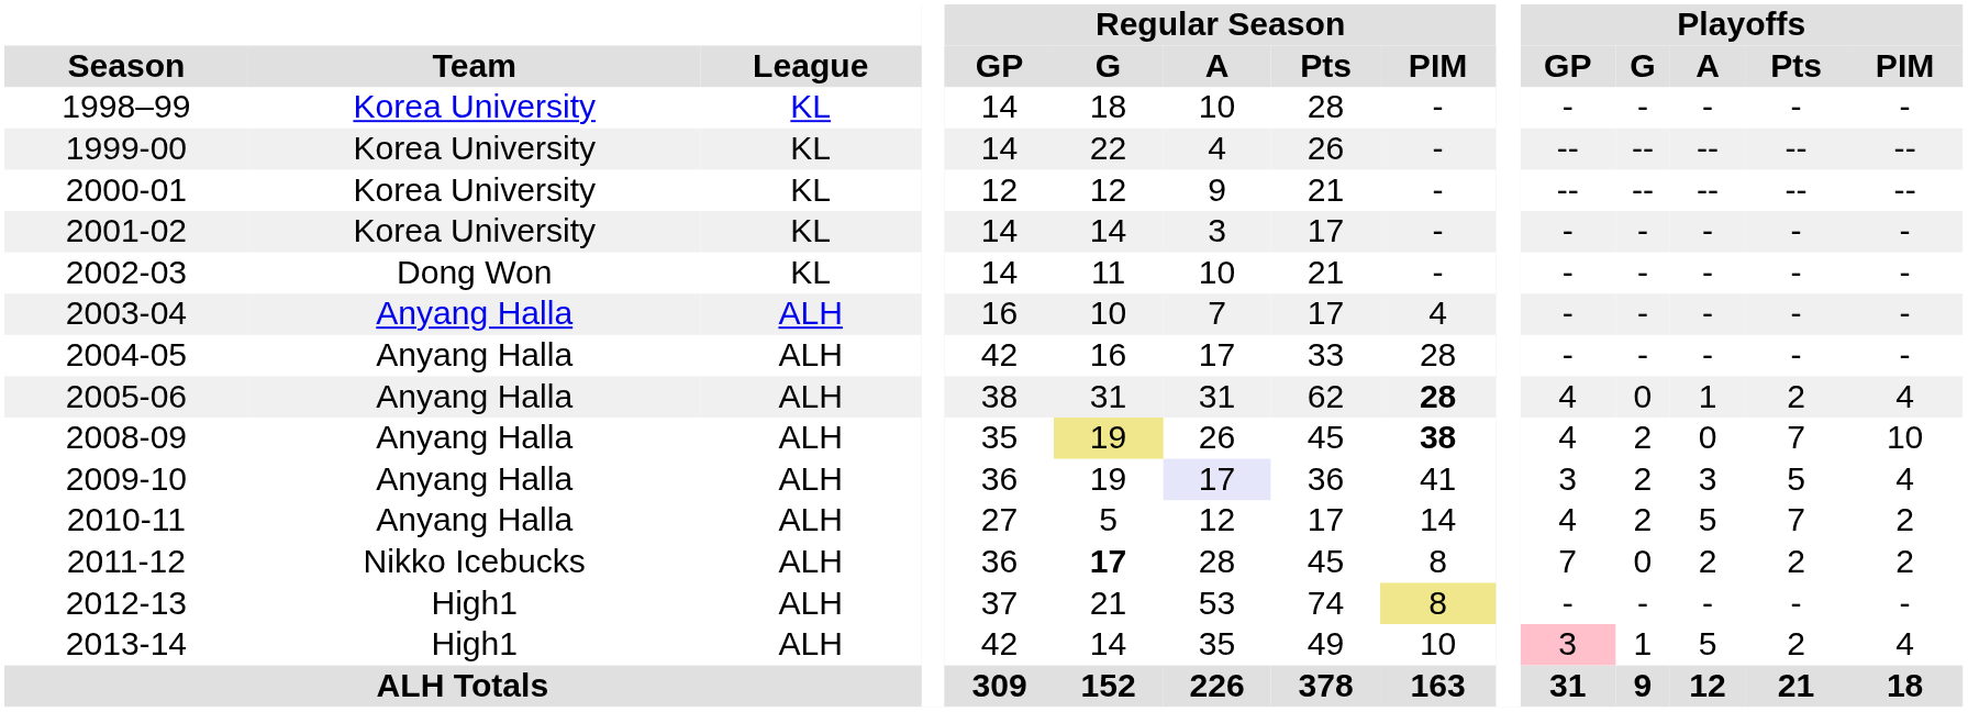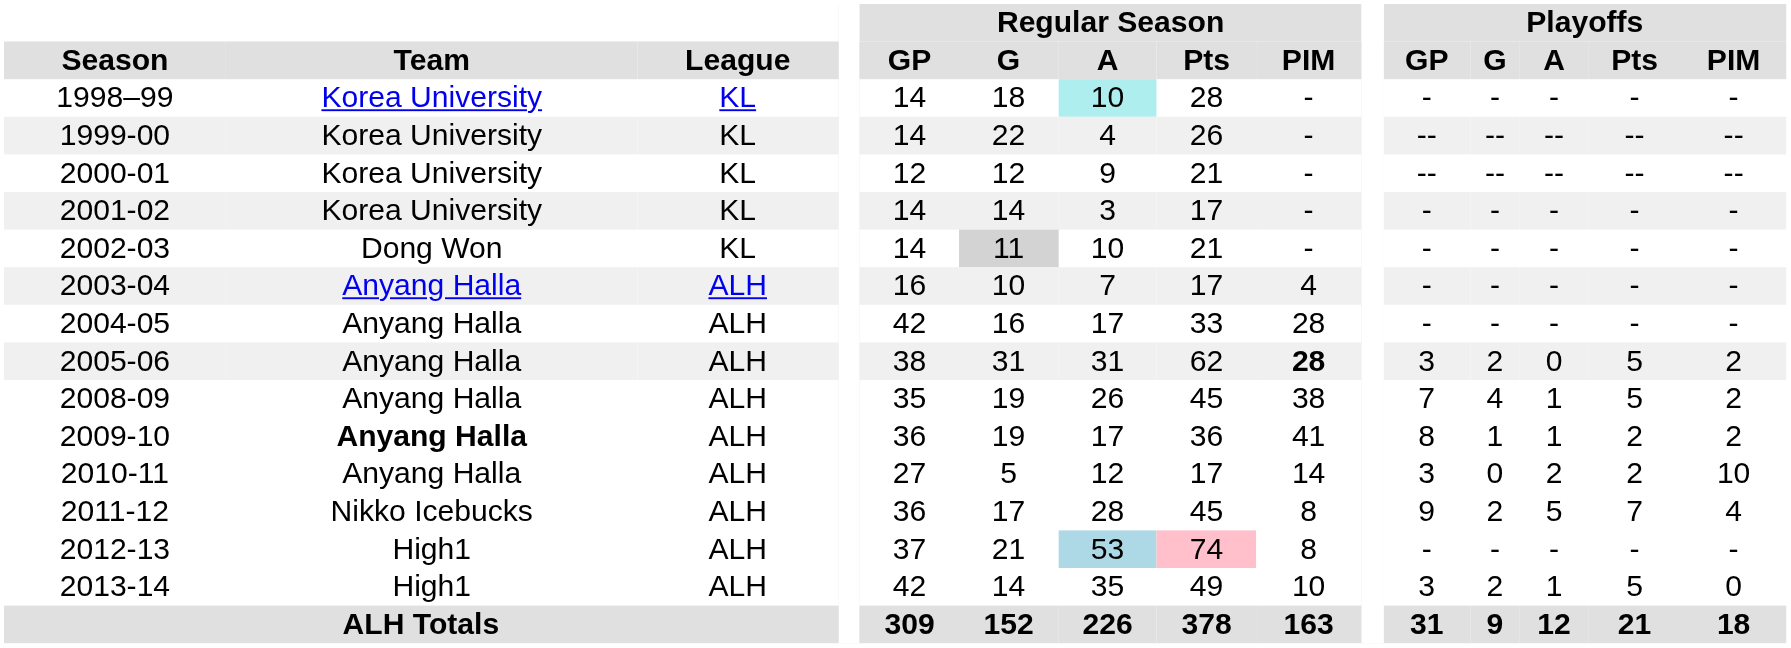 <table BORDER="0" CELLPADDING="1" CELLSPACING="0" WIDTH="75%">
 <tr ALIGN="center" bgcolor="#e0e0e0">
 <th colspan="3" bgcolor="#ffffff"> </th>
 <th rowspan="99" bgcolor="#ffffff"> </th>
 <th colspan="5">Regular Season</th>
 <th rowspan="99" bgcolor="#ffffff"> </th>
 <th colspan="5">Playoffs</th>
 </tr>
 <tr ALIGN="center" bgcolor="#e0e0e0">
 <th>Season</th>
 <th>Team</th>
 <th>League</th>
 <th>GP</th>
 <th>G</th>
 <th>A</th>
 <th>Pts</th>
 <th>PIM</th>
 <th>GP</th>
 <th>G</th>
 <th>A</th>
 <th>Pts</th>
 <th>PIM</th>
 </tr>
 <tr ALIGN="center">
 <td>1998–99</td>
 <td><a href='#'>Korea University</a></td>
 <td><a href='#'>KL</a></td>
 <td>14</td>
 <td>18</td>
-<td>10</td>
+<td style="background: paleturquoise;">10</td>
 <td>28</td>
 <td>-</td>
 <td>-</td>
 <td>-</td>
 <td>-</td>
 <td>-</td>
 <td>-</td>
 </tr>
 <tr ALIGN="center" bgcolor="#f0f0f0">
 <td>1999-00</td>
 <td>Korea University</td>
 <td>KL</td>
 <td>14</td>
 <td>22</td>
 <td>4</td>
 <td>26</td>
 <td>-</td>
 <td>--</td>
 <td>--</td>
 <td>--</td>
 <td>--</td>
 <td>--</td>
 </tr>
 <tr ALIGN="center">
 <td>2000-01</td>
 <td>Korea University</td>
 <td>KL</td>
 <td>12</td>
 <td>12</td>
 <td>9</td>
 <td>21</td>
 <td>-</td>
 <td>--</td>
 <td>--</td>
 <td>--</td>
 <td>--</td>
 <td>--</td>
 </tr>
 <tr ALIGN="center" bgcolor="#f0f0f0">
 <td>2001-02</td>
 <td>Korea University</td>
 <td>KL</td>
 <td>14</td>
 <td>14</td>
 <td>3</td>
 <td>17</td>
 <td>-</td>
 <td>-</td>
 <td>-</td>
 <td>-</td>
 <td>-</td>
 <td>-</td>
 </tr>
 <tr ALIGN="center">
 <td>2002-03</td>
 <td>Dong Won</td>
 <td>KL</td>
 <td>14</td>
-<td>11</td>
+<td style="background: lightgrey;">11</td>
 <td>10</td>
 <td>21</td>
 <td>-</td>
 <td>-</td>
 <td>-</td>
 <td>-</td>
 <td>-</td>
 <td>-</td>
 </tr>
 <tr ALIGN="center" bgcolor="#f0f0f0">
 <td>2003-04</td>
 <td><a href='#'>Anyang Halla</a></td>
 <td><a href='#'>ALH</a></td>
 <td>16</td>
 <td>10</td>
 <td>7</td>
 <td>17</td>
 <td>4</td>
 <td>-</td>
 <td>-</td>
 <td>-</td>
 <td>-</td>
 <td>-</td>
 </tr>
 <tr ALIGN="center">
 <td>2004-05</td>
 <td>Anyang Halla</td>
 <td>ALH</td>
 <td>42</td>
 <td>16</td>
 <td>17</td>
 <td>33</td>
 <td>28</td>
 <td>-</td>
 <td>-</td>
 <td>-</td>
 <td>-</td>
 <td>-</td>
 </tr>
 <tr ALIGN="center" bgcolor="#f0f0f0">
 <td>2005-06</td>
 <td>Anyang Halla</td>
 <td>ALH</td>
 <td>38</td>
 <td>31</td>
 <td>31</td>
 <td>62</td>
 <td><strong>28</strong></td>
-<td>4</td>
+<td>3</td>
+<td>2</td>
 <td>0</td>
-<td>1</td>
+<td>5</td>
 <td>2</td>
-<td>4</td>
 </tr>
 <tr ALIGN="center">
 <td>2008-09</td>
 <td>Anyang Halla</td>
 <td>ALH</td>
 <td>35</td>
-<td style="background: khaki;">19</td>
+<td>19</td>
 <td>26</td>
 <td>45</td>
-<td><strong>38</strong></td>
+<td>38</td>
+<td>7</td>
 <td>4</td>
+<td>1</td>
+<td>5</td>
 <td>2</td>
-<td>0</td>
-<td>7</td>
-<td>10</td>
 </tr>
 <tr ALIGN="center">
 <td>2009-10</td>
-<td>Anyang Halla</td>
+<td><strong>Anyang Halla</strong></td>
 <td>ALH</td>
 <td>36</td>
 <td>19</td>
-<td style="background: lavender;">17</td>
+<td>17</td>
 <td>36</td>
 <td>41</td>
-<td>3</td>
+<td>8</td>
+<td>1</td>
+<td>1</td>
 <td>2</td>
-<td>3</td>
-<td>5</td>
-<td>4</td>
+<td>2</td>
 </tr>
 <tr ALIGN="center">
 <td>2010-11</td>
 <td>Anyang Halla</td>
 <td>ALH</td>
 <td>27</td>
 <td>5</td>
 <td>12</td>
 <td>17</td>
 <td>14</td>
-<td>4</td>
+<td>3</td>
+<td>0</td>
 <td>2</td>
-<td>5</td>
-<td>7</td>
 <td>2</td>
+<td>10</td>
 </tr>
 <tr ALIGN="center">
 <td>2011-12</td>
 <td>Nikko Icebucks</td>
 <td>ALH</td>
 <td>36</td>
-<td><strong>17</strong></td>
+<td>17</td>
 <td>28</td>
 <td>45</td>
 <td>8</td>
+<td>9</td>
+<td>2</td>
+<td>5</td>
 <td>7</td>
-<td>0</td>
-<td>2</td>
-<td>2</td>
-<td>2</td>
+<td>4</td>
 </tr>
 <tr ALIGN="center">
 <td>2012-13</td>
 <td>High1</td>
 <td>ALH</td>
 <td>37</td>
 <td>21</td>
-<td>53</td>
-<td>74</td>
-<td style="background: khaki;">8</td>
+<td style="background: lightblue;">53</td>
+<td style="background: pink;">74</td>
+<td>8</td>
 <td>-</td>
 <td>-</td>
 <td>-</td>
 <td>-</td>
 <td>-</td>
 </tr>
 <tr ALIGN="center">
 <td>2013-14</td>
 <td>High1</td>
 <td>ALH</td>
 <td>42</td>
 <td>14</td>
 <td>35</td>
 <td>49</td>
 <td>10</td>
-<td style="background: pink;">3</td>
+<td>3</td>
+<td>2</td>
 <td>1</td>
 <td>5</td>
-<td>2</td>
-<td>4</td>
+<td>0</td>
 </tr>
 <tr ALIGN="center" bgcolor="#e0e0e0">
 <th colspan="3">ALH Totals</th>
 <th>309</th>
 <th>152</th>
 <th>226</th>
 <th>378</th>
 <th>163</th>
 <th>31</th>
 <th>9</th>
 <th>12</th>
 <th>21</th>
 <th>18</th>
 </tr>
 </table>
